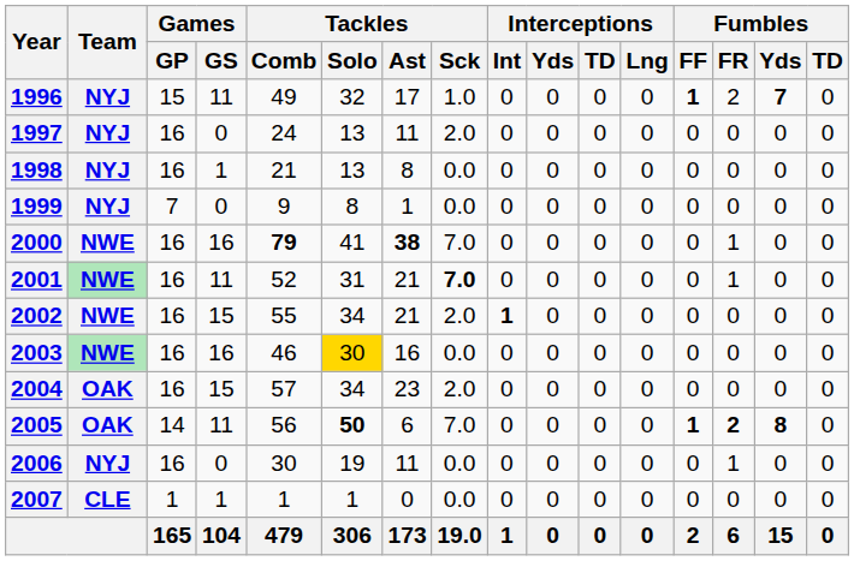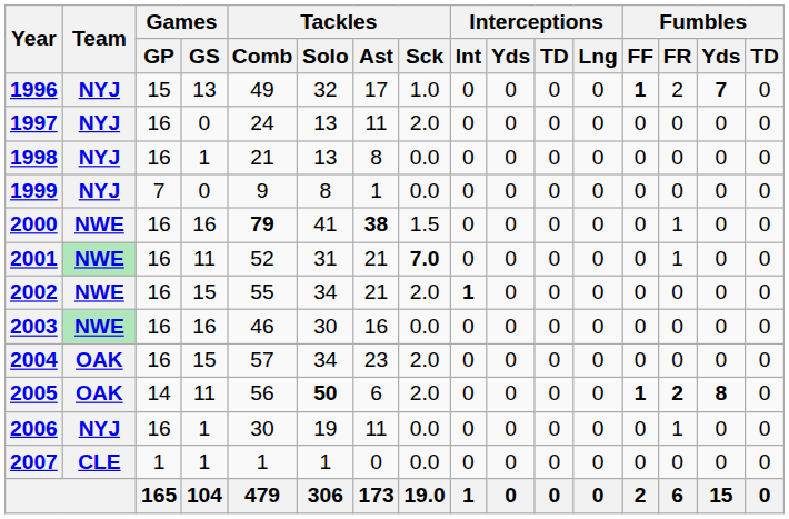 <table class="wikitable" style="text-align:center">
 <tr>
 <th rowspan="2">Year</th>
 <th rowspan="2">Team</th>
 <th colspan="2">Games</th>
 <th colspan="4">Tackles</th>
 <th colspan="4">Interceptions</th>
 <th colspan="4">Fumbles</th>
 </tr>
 <tr>
 <th>GP</th>
 <th>GS</th>
 <th>Comb</th>
 <th>Solo</th>
 <th>Ast</th>
 <th>Sck</th>
 <th>Int</th>
 <th>Yds</th>
 <th>TD</th>
 <th>Lng</th>
 <th>FF</th>
 <th>FR</th>
 <th>Yds</th>
 <th>TD</th>
 </tr>
 <tr>
 <th><a href='#'>1996</a></th>
 <th><a href='#'>NYJ</a></th>
 <td>15</td>
-<td>11</td>
+<td>13</td>
 <td>49</td>
 <td>32</td>
 <td>17</td>
 <td>1.0</td>
 <td>0</td>
 <td>0</td>
 <td>0</td>
 <td>0</td>
 <td><strong>1</strong></td>
 <td>2</td>
 <td><strong>7</strong></td>
 <td>0</td>
 </tr>
 <tr>
 <th><a href='#'>1997</a></th>
 <th><a href='#'>NYJ</a></th>
 <td>16</td>
 <td>0</td>
 <td>24</td>
 <td>13</td>
 <td>11</td>
 <td>2.0</td>
 <td>0</td>
 <td>0</td>
 <td>0</td>
 <td>0</td>
 <td>0</td>
 <td>0</td>
 <td>0</td>
 <td>0</td>
 </tr>
 <tr>
 <th><a href='#'>1998</a></th>
 <th><a href='#'>NYJ</a></th>
 <td>16</td>
 <td>1</td>
 <td>21</td>
 <td>13</td>
 <td>8</td>
 <td>0.0</td>
 <td>0</td>
 <td>0</td>
 <td>0</td>
 <td>0</td>
 <td>0</td>
 <td>0</td>
 <td>0</td>
 <td>0</td>
 </tr>
 <tr>
 <th><a href='#'>1999</a></th>
 <th><a href='#'>NYJ</a></th>
 <td>7</td>
 <td>0</td>
 <td>9</td>
 <td>8</td>
 <td>1</td>
 <td>0.0</td>
 <td>0</td>
 <td>0</td>
 <td>0</td>
 <td>0</td>
 <td>0</td>
 <td>0</td>
 <td>0</td>
 <td>0</td>
 </tr>
 <tr>
 <th><a href='#'>2000</a></th>
 <th><a href='#'>NWE</a></th>
 <td>16</td>
 <td>16</td>
 <td><strong>79</strong></td>
 <td>41</td>
 <td><strong>38</strong></td>
-<td>7.0</td>
+<td>1.5</td>
 <td>0</td>
 <td>0</td>
 <td>0</td>
 <td>0</td>
 <td>0</td>
 <td>1</td>
 <td>0</td>
 <td>0</td>
 </tr>
 <tr>
 <th><a href='#'>2001</a></th>
 <th style="background:#afe6ba; width:3em;"><a href='#'>NWE</a></th>
 <td>16</td>
 <td>11</td>
 <td>52</td>
 <td>31</td>
 <td>21</td>
 <td><strong>7.0</strong></td>
 <td>0</td>
 <td>0</td>
 <td>0</td>
 <td>0</td>
 <td>0</td>
 <td>1</td>
 <td>0</td>
 <td>0</td>
 </tr>
 <tr>
 <th><a href='#'>2002</a></th>
 <th><a href='#'>NWE</a></th>
 <td>16</td>
 <td>15</td>
 <td>55</td>
 <td>34</td>
 <td>21</td>
 <td>2.0</td>
 <td><strong>1</strong></td>
 <td>0</td>
 <td>0</td>
 <td>0</td>
 <td>0</td>
 <td>0</td>
 <td>0</td>
 <td>0</td>
 </tr>
 <tr>
 <th><a href='#'>2003</a></th>
 <th style="background:#afe6ba; width:3em;"><a href='#'>NWE</a></th>
 <td>16</td>
 <td>16</td>
 <td>46</td>
-<td style="background: gold;">30</td>
+<td>30</td>
 <td>16</td>
 <td>0.0</td>
 <td>0</td>
 <td>0</td>
 <td>0</td>
 <td>0</td>
 <td>0</td>
 <td>0</td>
 <td>0</td>
 <td>0</td>
 </tr>
 <tr>
 <th><a href='#'>2004</a></th>
 <th><a href='#'>OAK</a></th>
 <td>16</td>
 <td>15</td>
 <td>57</td>
 <td>34</td>
 <td>23</td>
 <td>2.0</td>
 <td>0</td>
 <td>0</td>
 <td>0</td>
 <td>0</td>
 <td>0</td>
 <td>0</td>
 <td>0</td>
 <td>0</td>
 </tr>
 <tr>
 <th><a href='#'>2005</a></th>
 <th><a href='#'>OAK</a></th>
 <td>14</td>
 <td>11</td>
 <td>56</td>
 <td><strong>50</strong></td>
 <td>6</td>
-<td>7.0</td>
+<td>2.0</td>
 <td>0</td>
 <td>0</td>
 <td>0</td>
 <td>0</td>
 <td><strong>1</strong></td>
 <td><strong>2</strong></td>
 <td><strong>8</strong></td>
 <td>0</td>
 </tr>
 <tr>
 <th><a href='#'>2006</a></th>
 <th><a href='#'>NYJ</a></th>
 <td>16</td>
-<td>0</td>
+<td>1</td>
 <td>30</td>
 <td>19</td>
 <td>11</td>
 <td>0.0</td>
 <td>0</td>
 <td>0</td>
 <td>0</td>
 <td>0</td>
 <td>0</td>
 <td>1</td>
 <td>0</td>
 <td>0</td>
 </tr>
 <tr>
 <th><a href='#'>2007</a></th>
 <th><a href='#'>CLE</a></th>
 <td>1</td>
 <td>1</td>
 <td>1</td>
 <td>1</td>
 <td>0</td>
 <td>0.0</td>
 <td>0</td>
 <td>0</td>
 <td>0</td>
 <td>0</td>
 <td>0</td>
 <td>0</td>
 <td>0</td>
 <td>0</td>
 </tr>
 <tr>
 <th colspan="2"></th>
 <th>165</th>
 <th>104</th>
 <th>479</th>
 <th>306</th>
 <th>173</th>
 <th>19.0</th>
 <th>1</th>
 <th>0</th>
 <th>0</th>
 <th>0</th>
 <th>2</th>
 <th>6</th>
 <th>15</th>
 <th>0</th>
 </tr>
 </table>
